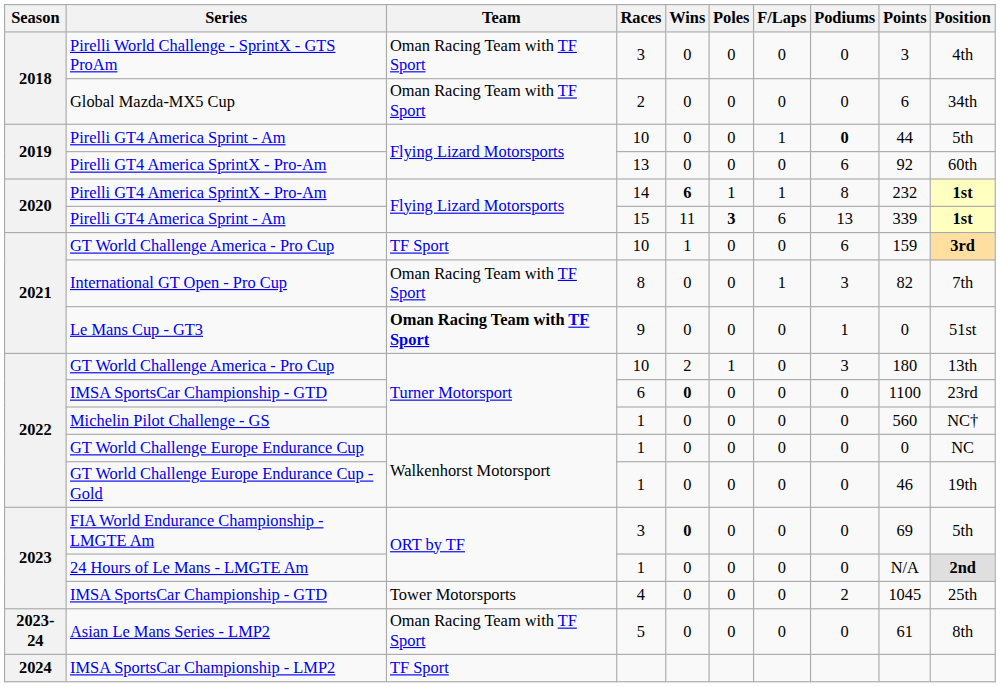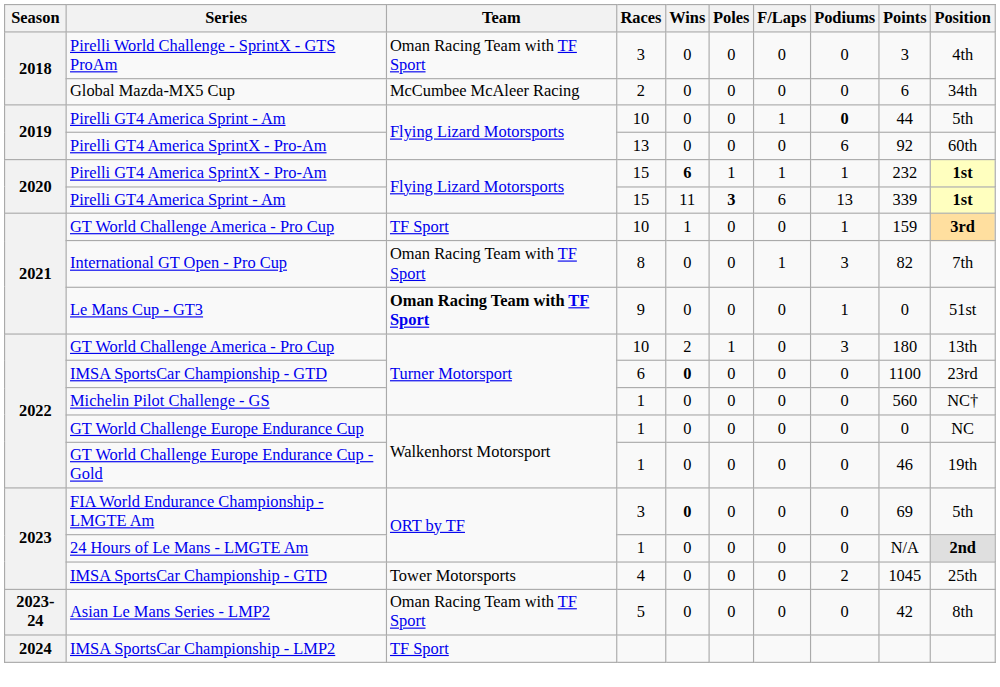 <table class="wikitable" style="font-size: 90%; text-align:center">
 <tr>
 <th>Season</th>
 <th>Series</th>
 <th>Team</th>
 <th>Races</th>
 <th>Wins</th>
 <th>Poles</th>
 <th>F/Laps</th>
 <th>Podiums</th>
 <th>Points</th>
 <th>Position</th>
 </tr>
 <tr>
 <th rowspan="2">2018</th>
 <td align="left"><a href='#'>Pirelli World Challenge - SprintX - GTS ProAm</a></td>
 <td align="left">Oman Racing Team with <a href='#'>TF Sport</a></td>
 <td>3</td>
 <td>0</td>
 <td>0</td>
 <td>0</td>
 <td>0</td>
 <td>3</td>
 <td>4th</td>
 </tr>
 <tr>
 <td align="left">Global Mazda-MX5 Cup</td>
-<td align="left">Oman Racing Team with <a href='#'>TF Sport</a></td>
+<td align="left">McCumbee McAleer Racing</td>
 <td>2</td>
 <td>0</td>
 <td>0</td>
 <td>0</td>
 <td>0</td>
 <td>6</td>
 <td>34th</td>
 </tr>
 <tr>
 <th rowspan="2">2019</th>
 <td align="left"><a href='#'>Pirelli GT4 America Sprint - Am</a></td>
 <td rowspan="2" align="left"><a href='#'>Flying Lizard Motorsports</a></td>
 <td>10</td>
 <td>0</td>
 <td>0</td>
 <td>1</td>
 <td><strong>0</strong></td>
 <td>44</td>
 <td>5th</td>
 </tr>
 <tr>
 <td align="left"><a href='#'>Pirelli GT4 America SprintX - Pro-Am</a></td>
 <td>13</td>
 <td>0</td>
 <td>0</td>
 <td>0</td>
 <td>6</td>
 <td>92</td>
 <td>60th</td>
 </tr>
 <tr>
 <th rowspan="2">2020</th>
 <td align="left"><a href='#'>Pirelli GT4 America SprintX - Pro-Am</a></td>
 <td rowspan="2"  align="left"><a href='#'>Flying Lizard Motorsports</a></td>
-<td>14</td>
+<td>15</td>
 <td><strong>6</strong></td>
 <td>1</td>
 <td>1</td>
-<td>8</td>
+<td>1</td>
 <td>232</td>
 <td style="background:#FFFFBF;"><strong>1st</strong></td>
 </tr>
 <tr>
 <td align="left"><a href='#'>Pirelli GT4 America Sprint - Am</a></td>
 <td>15</td>
 <td>11</td>
 <td><strong>3</strong></td>
 <td>6</td>
 <td>13</td>
 <td>339</td>
 <td style="background:#FFFFBF;"><strong>1st</strong></td>
 </tr>
 <tr>
 <th rowspan="3">2021</th>
 <td align="left"><a href='#'>GT World Challenge America - Pro Cup</a></td>
 <td align=left><a href='#'>TF Sport</a></td>
 <td>10</td>
 <td>1</td>
 <td>0</td>
 <td>0</td>
-<td>6</td>
+<td>1</td>
 <td>159</td>
 <td style="background:#FFDF9F;"><strong>3rd</strong></td>
 </tr>
 <tr>
 <td align="left"><a href='#'>International GT Open - Pro Cup</a></td>
 <td align="left">Oman Racing Team with <a href='#'>TF Sport</a></td>
 <td>8</td>
 <td>0</td>
 <td>0</td>
 <td>1</td>
 <td>3</td>
 <td>82</td>
 <td>7th</td>
 </tr>
 <tr>
 <td align="left"><a href='#'>Le Mans Cup - GT3</a></td>
 <td align="left"><strong>Oman Racing Team with <a href='#'>TF Sport</a></strong></td>
 <td>9</td>
 <td>0</td>
 <td>0</td>
 <td>0</td>
 <td>1</td>
 <td>0</td>
 <td>51st</td>
 </tr>
 <tr>
 <th rowspan="5">2022</th>
 <td align="left"><a href='#'>GT World Challenge America - Pro Cup</a></td>
 <td rowspan="3" align="left"><a href='#'>Turner Motorsport</a></td>
 <td>10</td>
 <td>2</td>
 <td>1</td>
 <td>0</td>
 <td>3</td>
 <td>180</td>
 <td>13th</td>
 </tr>
 <tr>
 <td align="left"><a href='#'>IMSA SportsCar Championship - GTD</a></td>
 <td>6</td>
 <td><strong>0</strong></td>
 <td>0</td>
 <td>0</td>
 <td>0</td>
 <td>1100</td>
 <td>23rd</td>
 </tr>
 <tr>
 <td align="left"><a href='#'>Michelin Pilot Challenge - GS</a></td>
 <td>1</td>
 <td>0</td>
 <td>0</td>
 <td>0</td>
 <td>0</td>
 <td>560</td>
 <td>NC†</td>
 </tr>
 <tr>
 <td align=left><a href='#'>GT World Challenge Europe Endurance Cup</a></td>
 <td rowspan="2" align=left>Walkenhorst Motorsport</td>
 <td>1</td>
 <td>0</td>
 <td>0</td>
 <td>0</td>
 <td>0</td>
 <td>0</td>
 <td>NC</td>
 </tr>
 <tr>
 <td align="left"><a href='#'>GT World Challenge Europe Endurance Cup - Gold</a></td>
 <td>1</td>
 <td>0</td>
 <td>0</td>
 <td>0</td>
 <td>0</td>
 <td>46</td>
 <td>19th</td>
 </tr>
 <tr>
 <th rowspan="3">2023</th>
 <td align="left"><a href='#'>FIA World Endurance Championship - LMGTE Am</a></td>
 <td rowspan="2" align="left"><a href='#'>ORT by TF</a></td>
 <td>3</td>
 <td><strong>0</strong></td>
 <td>0</td>
 <td>0</td>
 <td>0</td>
 <td>69</td>
 <td>5th</td>
 </tr>
 <tr>
 <td align="left"><a href='#'>24 Hours of Le Mans - LMGTE Am</a></td>
 <td>1</td>
 <td>0</td>
 <td>0</td>
 <td>0</td>
 <td>0</td>
 <td>N/A</td>
 <td style="background:#DFDFDF;"><strong>2nd</strong></td>
 </tr>
 <tr>
 <td align="left"><a href='#'>IMSA SportsCar Championship - GTD</a></td>
 <td align=left>Tower Motorsports</td>
 <td>4</td>
 <td>0</td>
 <td>0</td>
 <td>0</td>
 <td>2</td>
 <td>1045</td>
 <td>25th</td>
 </tr>
 <tr>
 <th>2023-24</th>
 <td align=left><a href='#'>Asian Le Mans Series - LMP2</a></td>
 <td align="left">Oman Racing Team with <a href='#'>TF Sport</a></td>
 <td>5</td>
 <td>0</td>
 <td>0</td>
 <td>0</td>
 <td>0</td>
-<td>61</td>
+<td>42</td>
 <td>8th</td>
 </tr>
 <tr>
 <th>2024</th>
 <td align=left><a href='#'>IMSA SportsCar Championship - LMP2</a></td>
 <td align="left"><a href='#'>TF Sport</a></td>
 <td></td>
 <td></td>
 <td></td>
 <td></td>
 <td></td>
 <td></td>
 <td></td>
 </tr>
 </table>
